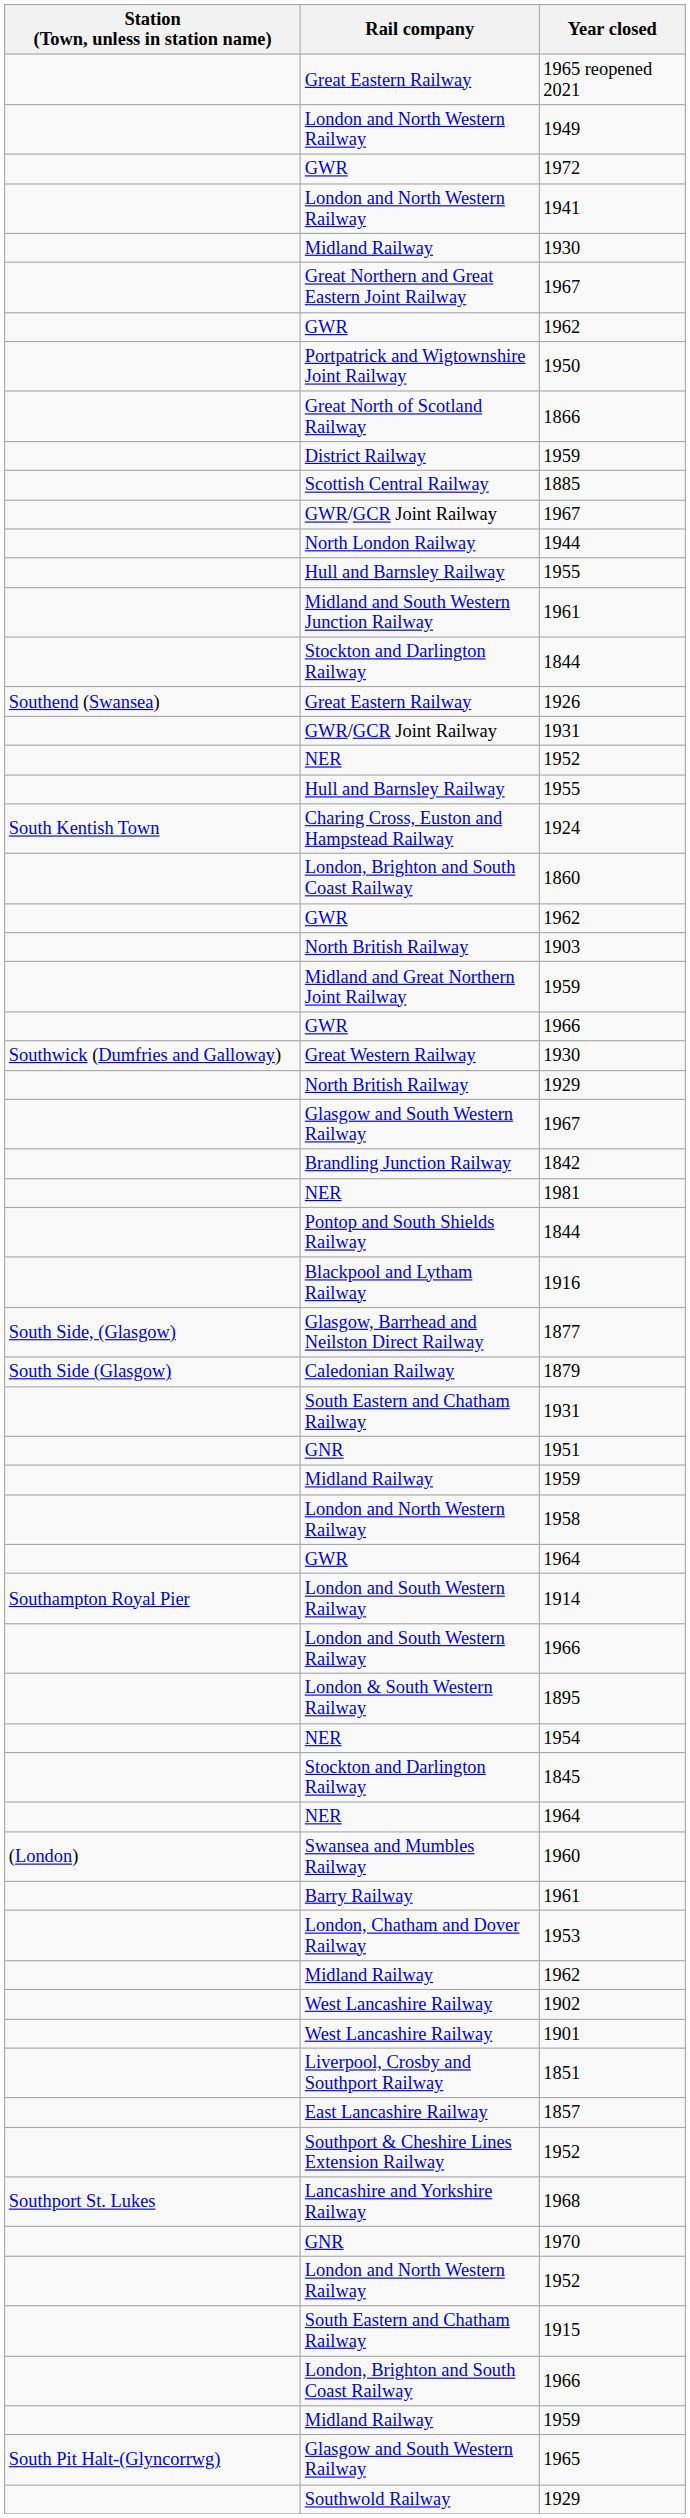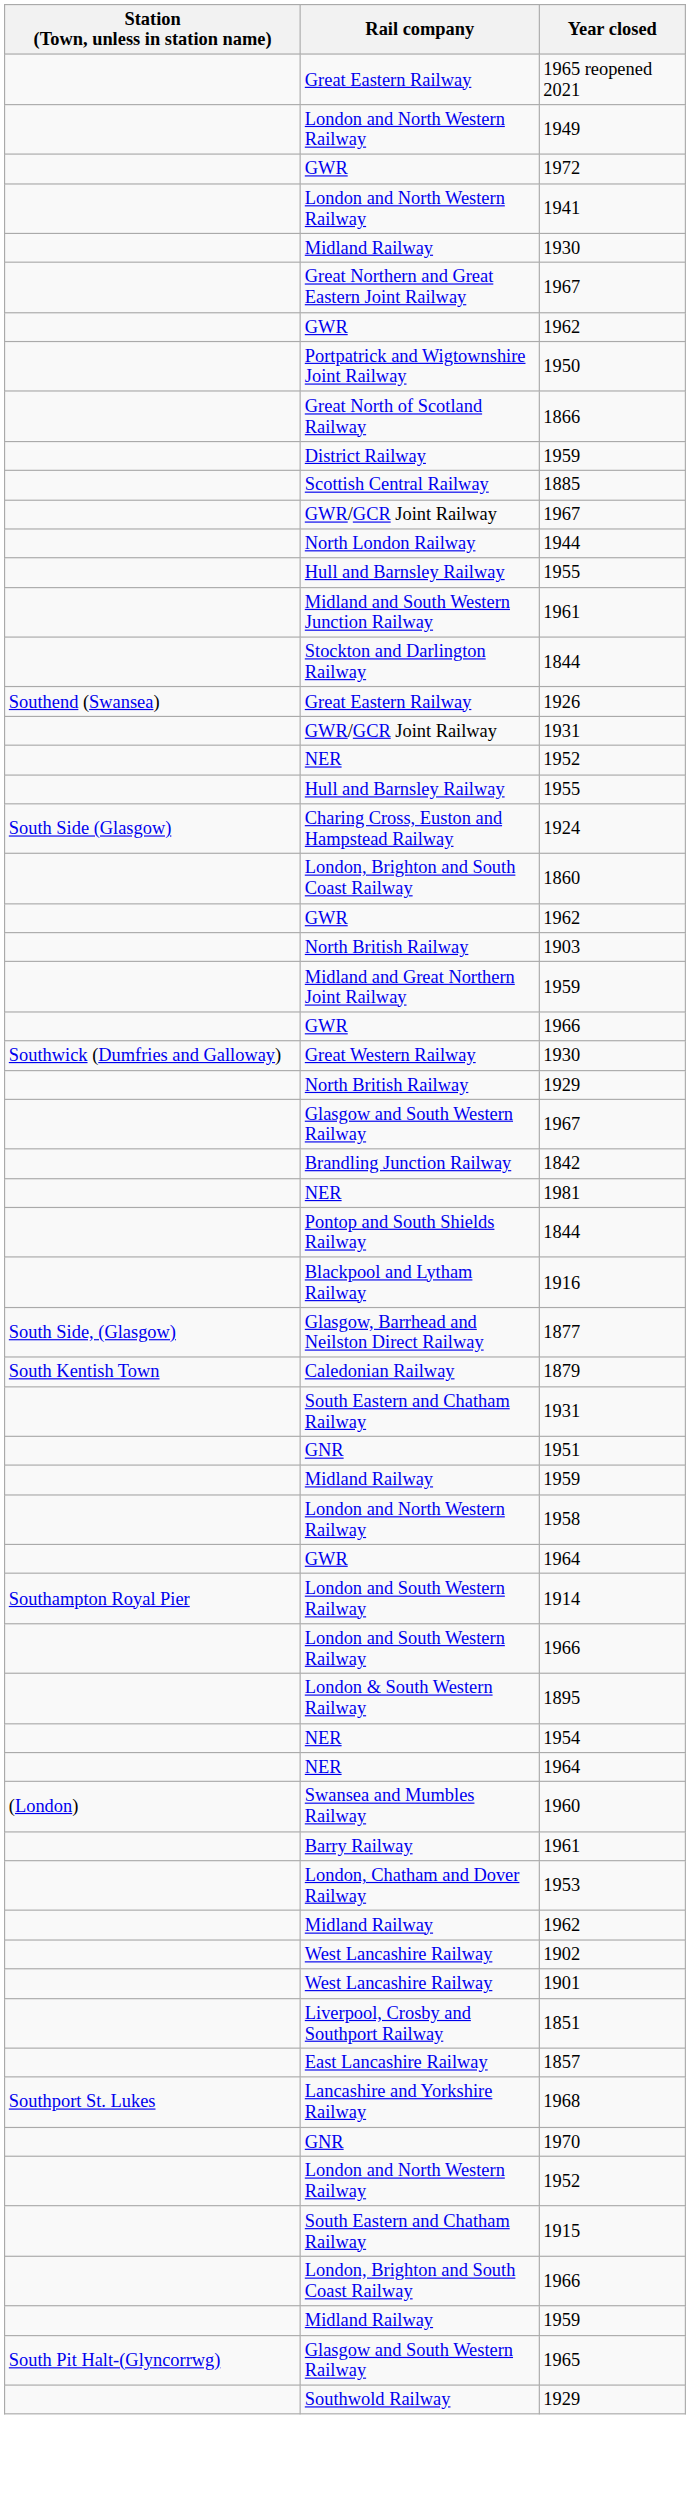 <table class="wikitable sortable">
 <tr>
 <th style="width:250px">Station<br>(Town, unless in station name)</th>
 <th style="width:200px">Rail company</th>
 <th style="width:120px">Year closed</th>
 </tr>
 <tr>
 <td></td>
 <td><a href='#'>Great Eastern Railway</a></td>
 <td>1965 reopened 2021</td>
 </tr>
 <tr>
 <td></td>
 <td><a href='#'>London and North Western Railway</a></td>
 <td>1949</td>
 </tr>
 <tr>
 <td></td>
 <td><a href='#'>GWR</a></td>
 <td>1972</td>
 </tr>
 <tr>
 <td></td>
 <td><a href='#'>London and North Western Railway</a></td>
 <td>1941</td>
 </tr>
 <tr>
 <td></td>
 <td><a href='#'>Midland Railway</a></td>
 <td>1930</td>
 </tr>
 <tr>
 <td></td>
 <td><a href='#'>Great Northern and Great Eastern Joint Railway</a></td>
 <td>1967</td>
 </tr>
 <tr>
 <td></td>
 <td><a href='#'>GWR</a></td>
 <td>1962</td>
 </tr>
 <tr>
 <td></td>
 <td><a href='#'>Portpatrick and Wigtownshire Joint Railway</a></td>
 <td>1950</td>
 </tr>
 <tr>
 <td></td>
 <td><a href='#'>Great North of Scotland Railway</a></td>
 <td>1866</td>
 </tr>
 <tr>
 <td></td>
 <td><a href='#'>District Railway</a></td>
 <td>1959</td>
 </tr>
 <tr>
 <td></td>
 <td><a href='#'>Scottish Central Railway</a></td>
 <td>1885</td>
 </tr>
 <tr>
 <td></td>
 <td><a href='#'>GWR</a>/<a href='#'>GCR</a> Joint Railway</td>
 <td>1967</td>
 </tr>
 <tr>
 <td></td>
 <td><a href='#'>North London Railway</a></td>
 <td>1944</td>
 </tr>
 <tr>
 <td></td>
 <td><a href='#'>Hull and Barnsley Railway</a></td>
 <td>1955</td>
 </tr>
 <tr>
 <td></td>
 <td><a href='#'>Midland and South Western Junction Railway</a></td>
 <td>1961</td>
 </tr>
 <tr>
 <td></td>
 <td><a href='#'>Stockton and Darlington Railway</a></td>
 <td>1844</td>
 </tr>
 <tr>
 <td><a href='#'>Southend</a> (<a href='#'>Swansea</a>)</td>
 <td><a href='#'>Great Eastern Railway</a></td>
 <td>1926</td>
 </tr>
 <tr>
 <td></td>
 <td><a href='#'>GWR</a>/<a href='#'>GCR</a> Joint Railway</td>
 <td>1931</td>
 </tr>
 <tr>
 <td></td>
 <td><a href='#'>NER</a></td>
 <td>1952</td>
 </tr>
 <tr>
 <td></td>
 <td><a href='#'>Hull and Barnsley Railway</a></td>
 <td>1955</td>
 </tr>
 <tr>
-<td><a href='#'>South Kentish Town</a></td>
+<td><a href='#'>South Side (Glasgow)</a></td>
 <td><a href='#'>Charing Cross, Euston and Hampstead Railway</a></td>
 <td>1924</td>
 </tr>
 <tr>
 <td></td>
 <td><a href='#'>London, Brighton and South Coast Railway</a></td>
 <td>1860</td>
 </tr>
 <tr>
 <td></td>
 <td><a href='#'>GWR</a></td>
 <td>1962</td>
 </tr>
 <tr>
 <td></td>
 <td><a href='#'>North British Railway</a></td>
 <td>1903</td>
 </tr>
 <tr>
 <td></td>
 <td><a href='#'>Midland and Great Northern Joint Railway</a></td>
 <td>1959</td>
 </tr>
 <tr>
 <td></td>
 <td><a href='#'>GWR</a></td>
 <td>1966</td>
 </tr>
 <tr>
 <td><a href='#'>Southwick</a> (<a href='#'>Dumfries and Galloway</a>)</td>
 <td><a href='#'>Great Western Railway</a></td>
 <td>1930</td>
 </tr>
 <tr>
 <td></td>
 <td><a href='#'>North British Railway</a></td>
 <td>1929</td>
 </tr>
 <tr>
 <td></td>
 <td><a href='#'>Glasgow and South Western Railway</a></td>
 <td>1967</td>
 </tr>
 <tr>
 <td></td>
 <td><a href='#'>Brandling Junction Railway</a></td>
 <td>1842</td>
 </tr>
 <tr>
 <td></td>
 <td><a href='#'>NER</a></td>
 <td>1981</td>
 </tr>
 <tr>
 <td></td>
 <td><a href='#'>Pontop and South Shields Railway</a></td>
 <td>1844</td>
 </tr>
 <tr>
 <td></td>
 <td><a href='#'>Blackpool and Lytham Railway</a></td>
 <td>1916</td>
 </tr>
 <tr>
 <td><a href='#'>South Side, (Glasgow)</a></td>
 <td><a href='#'>Glasgow, Barrhead and Neilston Direct Railway</a></td>
 <td>1877</td>
 </tr>
 <tr>
-<td><a href='#'>South Side (Glasgow)</a></td>
+<td><a href='#'>South Kentish Town</a></td>
 <td><a href='#'>Caledonian Railway</a></td>
 <td>1879</td>
 </tr>
 <tr>
 <td></td>
 <td><a href='#'>South Eastern and Chatham Railway</a></td>
 <td>1931</td>
 </tr>
 <tr>
 <td></td>
 <td><a href='#'>GNR</a></td>
 <td>1951</td>
 </tr>
 <tr>
 <td></td>
 <td><a href='#'>Midland Railway</a></td>
 <td>1959</td>
 </tr>
 <tr>
 <td></td>
 <td><a href='#'>London and North Western Railway</a></td>
 <td>1958</td>
 </tr>
 <tr>
 <td></td>
 <td><a href='#'>GWR</a></td>
 <td>1964</td>
 </tr>
 <tr>
 <td><a href='#'>Southampton Royal Pier</a></td>
 <td><a href='#'>London and South Western Railway</a></td>
 <td>1914</td>
 </tr>
 <tr>
 <td></td>
 <td><a href='#'>London and South Western Railway</a></td>
 <td>1966</td>
 </tr>
 <tr>
 <td></td>
 <td><a href='#'>London & South Western Railway</a></td>
 <td>1895</td>
 </tr>
 <tr>
 <td></td>
 <td><a href='#'>NER</a></td>
 <td>1954</td>
 </tr>
 <tr>
 <td></td>
-<td><a href='#'>Stockton and Darlington Railway</a></td>
-<td>1845</td>
-</tr>
-<tr>
-<td></td>
 <td><a href='#'>NER</a></td>
 <td>1964</td>
 </tr>
 <tr>
 <td> (<a href='#'>London</a>)</td>
 <td><a href='#'>Swansea and Mumbles Railway</a></td>
 <td>1960</td>
 </tr>
 <tr>
 <td></td>
 <td><a href='#'>Barry Railway</a></td>
 <td>1961</td>
 </tr>
 <tr>
 <td></td>
 <td><a href='#'>London, Chatham and Dover Railway</a></td>
 <td>1953</td>
 </tr>
 <tr>
 <td></td>
 <td><a href='#'>Midland Railway</a></td>
 <td>1962</td>
 </tr>
 <tr>
 <td></td>
 <td><a href='#'>West Lancashire Railway</a></td>
 <td>1902</td>
 </tr>
 <tr>
 <td></td>
 <td><a href='#'>West Lancashire Railway</a></td>
 <td>1901</td>
 </tr>
 <tr>
 <td></td>
 <td><a href='#'>Liverpool, Crosby and Southport Railway</a></td>
 <td>1851</td>
 </tr>
 <tr>
 <td></td>
 <td><a href='#'>East Lancashire Railway</a></td>
 <td>1857</td>
 </tr>
 <tr>
-<td></td>
-<td><a href='#'>Southport & Cheshire Lines Extension Railway</a></td>
-<td>1952</td>
-</tr>
-<tr>
 <td><a href='#'>Southport St. Lukes</a></td>
 <td><a href='#'>Lancashire and Yorkshire Railway</a></td>
 <td>1968</td>
 </tr>
 <tr>
 <td></td>
 <td><a href='#'>GNR</a></td>
 <td>1970</td>
 </tr>
 <tr>
 <td></td>
 <td><a href='#'>London and North Western Railway</a></td>
 <td>1952</td>
 </tr>
 <tr>
 <td></td>
 <td><a href='#'>South Eastern and Chatham Railway</a></td>
 <td>1915</td>
 </tr>
 <tr>
 <td></td>
 <td><a href='#'>London, Brighton and South Coast Railway</a></td>
 <td>1966</td>
 </tr>
 <tr>
 <td></td>
 <td><a href='#'>Midland Railway</a></td>
 <td>1959</td>
 </tr>
 <tr>
 <td><a href='#'>South Pit Halt-(Glyncorrwg)</a></td>
 <td><a href='#'>Glasgow and South Western Railway</a></td>
 <td>1965</td>
 </tr>
 <tr>
 <td></td>
 <td><a href='#'>Southwold Railway</a></td>
 <td>1929</td>
 </tr>
 </table>
